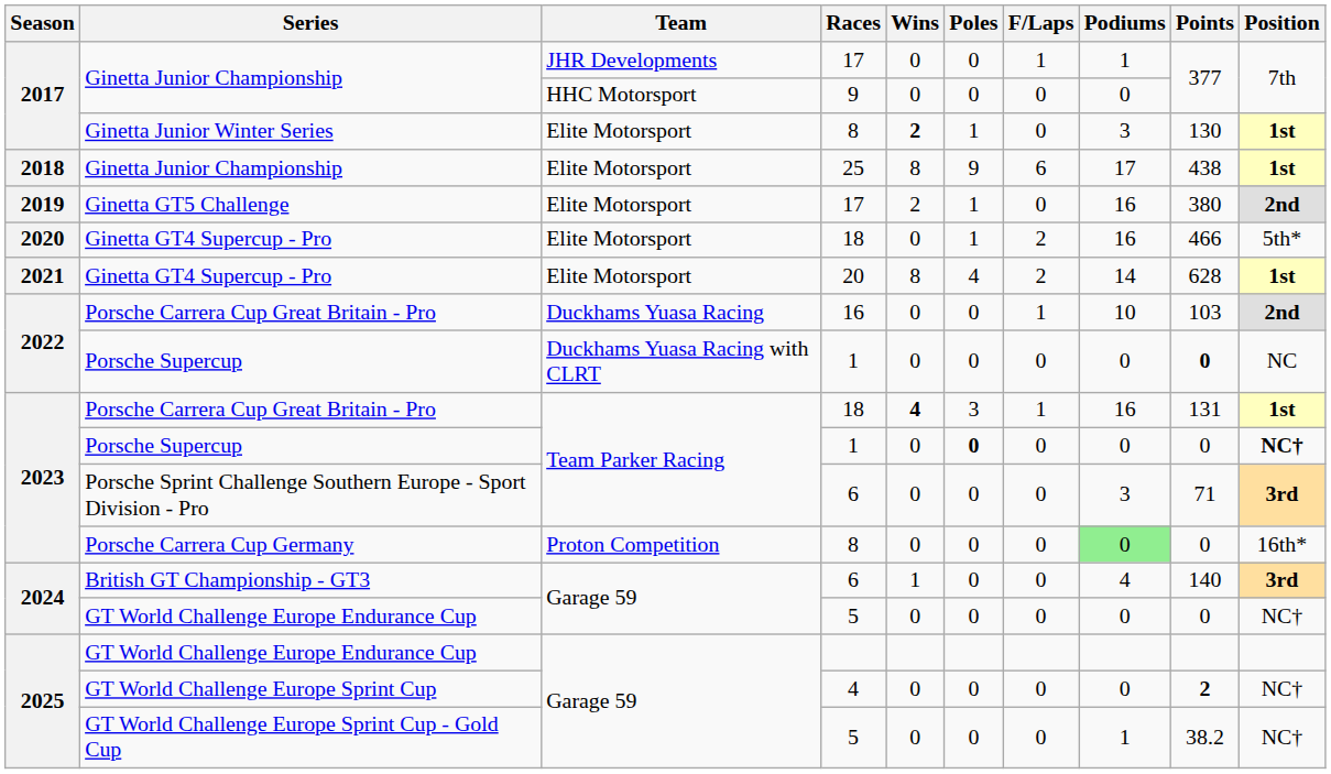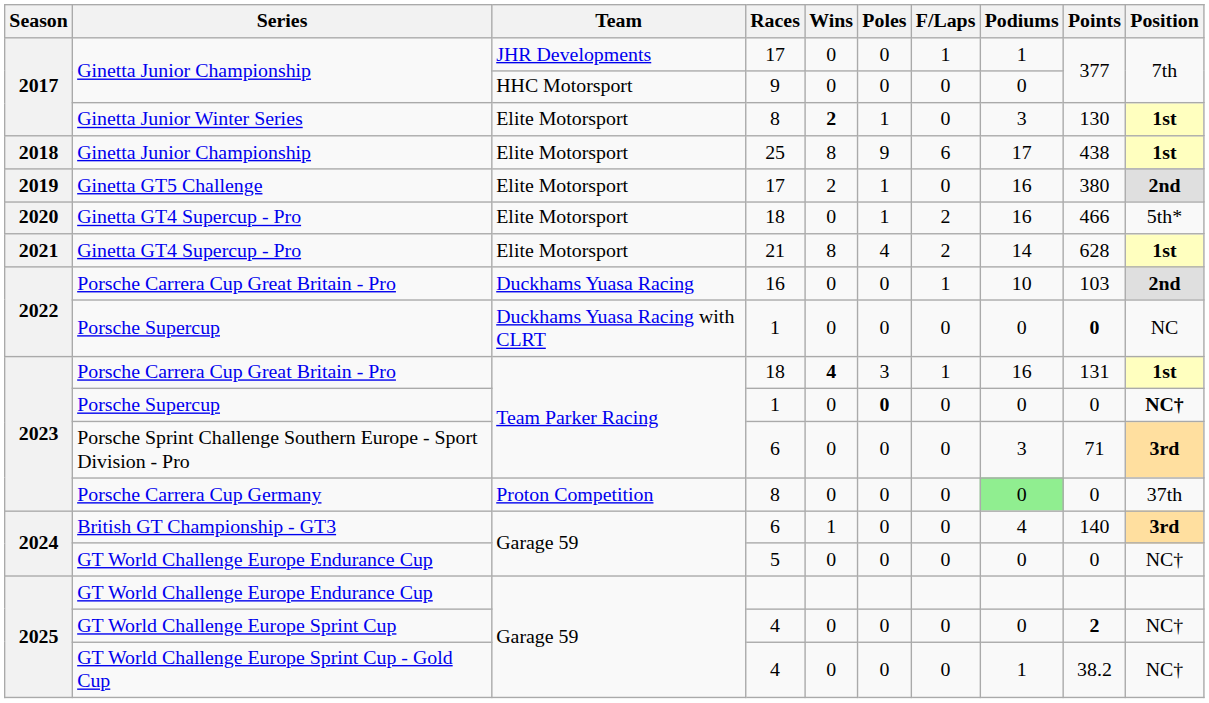 <table class="wikitable" style="font-size: 90%; text-align:center">
 <tr>
 <th>Season</th>
 <th>Series</th>
 <th>Team</th>
 <th>Races</th>
 <th>Wins</th>
 <th>Poles</th>
 <th>F/Laps</th>
 <th>Podiums</th>
 <th>Points</th>
 <th>Position</th>
 </tr>
 <tr>
 <th rowspan="3">2017</th>
 <td rowspan=2 align=left><a href='#'>Ginetta Junior Championship</a></td>
 <td align=left><a href='#'>JHR Developments</a></td>
 <td>17</td>
 <td>0</td>
 <td>0</td>
 <td>1</td>
 <td>1</td>
 <td rowspan=2>377</td>
 <td rowspan=2>7th</td>
 </tr>
 <tr>
 <td align=left>HHC Motorsport</td>
 <td>9</td>
 <td>0</td>
 <td>0</td>
 <td>0</td>
 <td>0</td>
 </tr>
 <tr>
 <td align=left><a href='#'>Ginetta Junior Winter Series</a></td>
 <td align=left>Elite Motorsport</td>
 <td>8</td>
 <td><strong>2</strong></td>
 <td>1</td>
 <td>0</td>
 <td>3</td>
 <td>130</td>
 <td style="background:#FFFFBF;"><strong>1st</strong></td>
 </tr>
 <tr>
 <th>2018</th>
 <td align=left><a href='#'>Ginetta Junior Championship</a></td>
 <td align=left>Elite Motorsport</td>
 <td>25</td>
 <td>8</td>
 <td>9</td>
 <td>6</td>
 <td>17</td>
 <td>438</td>
 <td style="background:#FFFFBF;"><strong>1st</strong></td>
 </tr>
 <tr>
 <th>2019</th>
 <td align=left><a href='#'>Ginetta GT5 Challenge</a></td>
 <td align=left>Elite Motorsport</td>
 <td>17</td>
 <td>2</td>
 <td>1</td>
 <td>0</td>
 <td>16</td>
 <td>380</td>
 <td style="background:#DFDFDF;"><strong>2nd</strong></td>
 </tr>
 <tr>
 <th>2020</th>
 <td align=left><a href='#'>Ginetta GT4 Supercup - Pro</a></td>
 <td align=left>Elite Motorsport</td>
 <td>18</td>
 <td>0</td>
 <td>1</td>
 <td>2</td>
 <td>16</td>
 <td>466</td>
 <td>5th*</td>
 </tr>
 <tr>
 <th>2021</th>
 <td align=left><a href='#'>Ginetta GT4 Supercup - Pro</a></td>
 <td align=left>Elite Motorsport</td>
-<td>20</td>
+<td>21</td>
 <td>8</td>
 <td>4</td>
 <td>2</td>
 <td>14</td>
 <td>628</td>
 <td style="background:#FFFFBF;"><strong>1st</strong></td>
 </tr>
 <tr>
 <th rowspan="2">2022</th>
 <td align=left><a href='#'>Porsche Carrera Cup Great Britain - Pro</a></td>
 <td align=left><a href='#'>Duckhams Yuasa Racing</a></td>
 <td>16</td>
 <td>0</td>
 <td>0</td>
 <td>1</td>
 <td>10</td>
 <td>103</td>
 <td style="background:#DFDFDF;"><strong>2nd</strong></td>
 </tr>
 <tr>
 <td align=left><a href='#'>Porsche Supercup</a></td>
 <td align=left><a href='#'>Duckhams Yuasa Racing</a> with <a href='#'>CLRT</a></td>
 <td>1</td>
 <td>0</td>
 <td>0</td>
 <td>0</td>
 <td>0</td>
 <td><strong>0</strong></td>
 <td>NC</td>
 </tr>
 <tr>
 <th rowspan="4">2023</th>
 <td align=left><a href='#'>Porsche Carrera Cup Great Britain - Pro</a></td>
 <td rowspan="3" align="left"><a href='#'>Team Parker Racing</a></td>
 <td>18</td>
 <td><strong>4</strong></td>
 <td>3</td>
 <td>1</td>
 <td>16</td>
 <td>131</td>
 <td style="background:#FFFFBF;"><strong>1st</strong></td>
 </tr>
 <tr>
 <td align=left><a href='#'>Porsche Supercup</a></td>
 <td>1</td>
 <td>0</td>
 <td><strong>0</strong></td>
 <td>0</td>
 <td>0</td>
 <td>0</td>
 <td><strong>NC†</strong></td>
 </tr>
 <tr>
 <td align=left>Porsche Sprint Challenge Southern Europe - Sport Division - Pro</td>
 <td>6</td>
 <td>0</td>
 <td>0</td>
 <td>0</td>
 <td>3</td>
 <td>71</td>
 <td style="background:#FFDF9F;"><strong>3rd</strong></td>
 </tr>
 <tr>
 <td align=left><a href='#'>Porsche Carrera Cup Germany</a></td>
 <td align=left><a href='#'>Proton Competition</a></td>
 <td>8</td>
 <td>0</td>
 <td>0</td>
 <td>0</td>
 <td style="background: lightgreen;">0</td>
 <td>0</td>
-<td>16th*</td>
+<td>37th</td>
 </tr>
 <tr>
 <th rowspan="2">2024</th>
 <td align=left><a href='#'>British GT Championship - GT3</a></td>
 <td rowspan="2" align="left">Garage 59</td>
 <td>6</td>
 <td>1</td>
 <td>0</td>
 <td>0</td>
 <td>4</td>
 <td>140</td>
 <td style="background:#FFDF9F;"><strong>3rd</strong></td>
 </tr>
 <tr>
 <td align=left><a href='#'>GT World Challenge Europe Endurance Cup</a></td>
 <td>5</td>
 <td>0</td>
 <td>0</td>
 <td>0</td>
 <td>0</td>
 <td>0</td>
 <td>NC†</td>
 </tr>
 <tr>
 <th rowspan=3>2025</th>
 <td align=left><a href='#'>GT World Challenge Europe Endurance Cup</a></td>
 <td rowspan=3 align="left">Garage 59</td>
 <td></td>
 <td></td>
 <td></td>
 <td></td>
 <td></td>
 <td></td>
 <td></td>
 </tr>
 <tr>
 <td align=left><a href='#'>GT World Challenge Europe Sprint Cup</a></td>
 <td>4</td>
 <td>0</td>
 <td>0</td>
 <td>0</td>
 <td>0</td>
 <td><strong>2</strong></td>
 <td>NC†</td>
 </tr>
 <tr>
 <td align=left><a href='#'>GT World Challenge Europe Sprint Cup - Gold Cup</a></td>
-<td>5</td>
+<td>4</td>
 <td>0</td>
 <td>0</td>
 <td>0</td>
 <td>1</td>
 <td>38.2</td>
 <td>NC†</td>
 </tr>
 </table>
